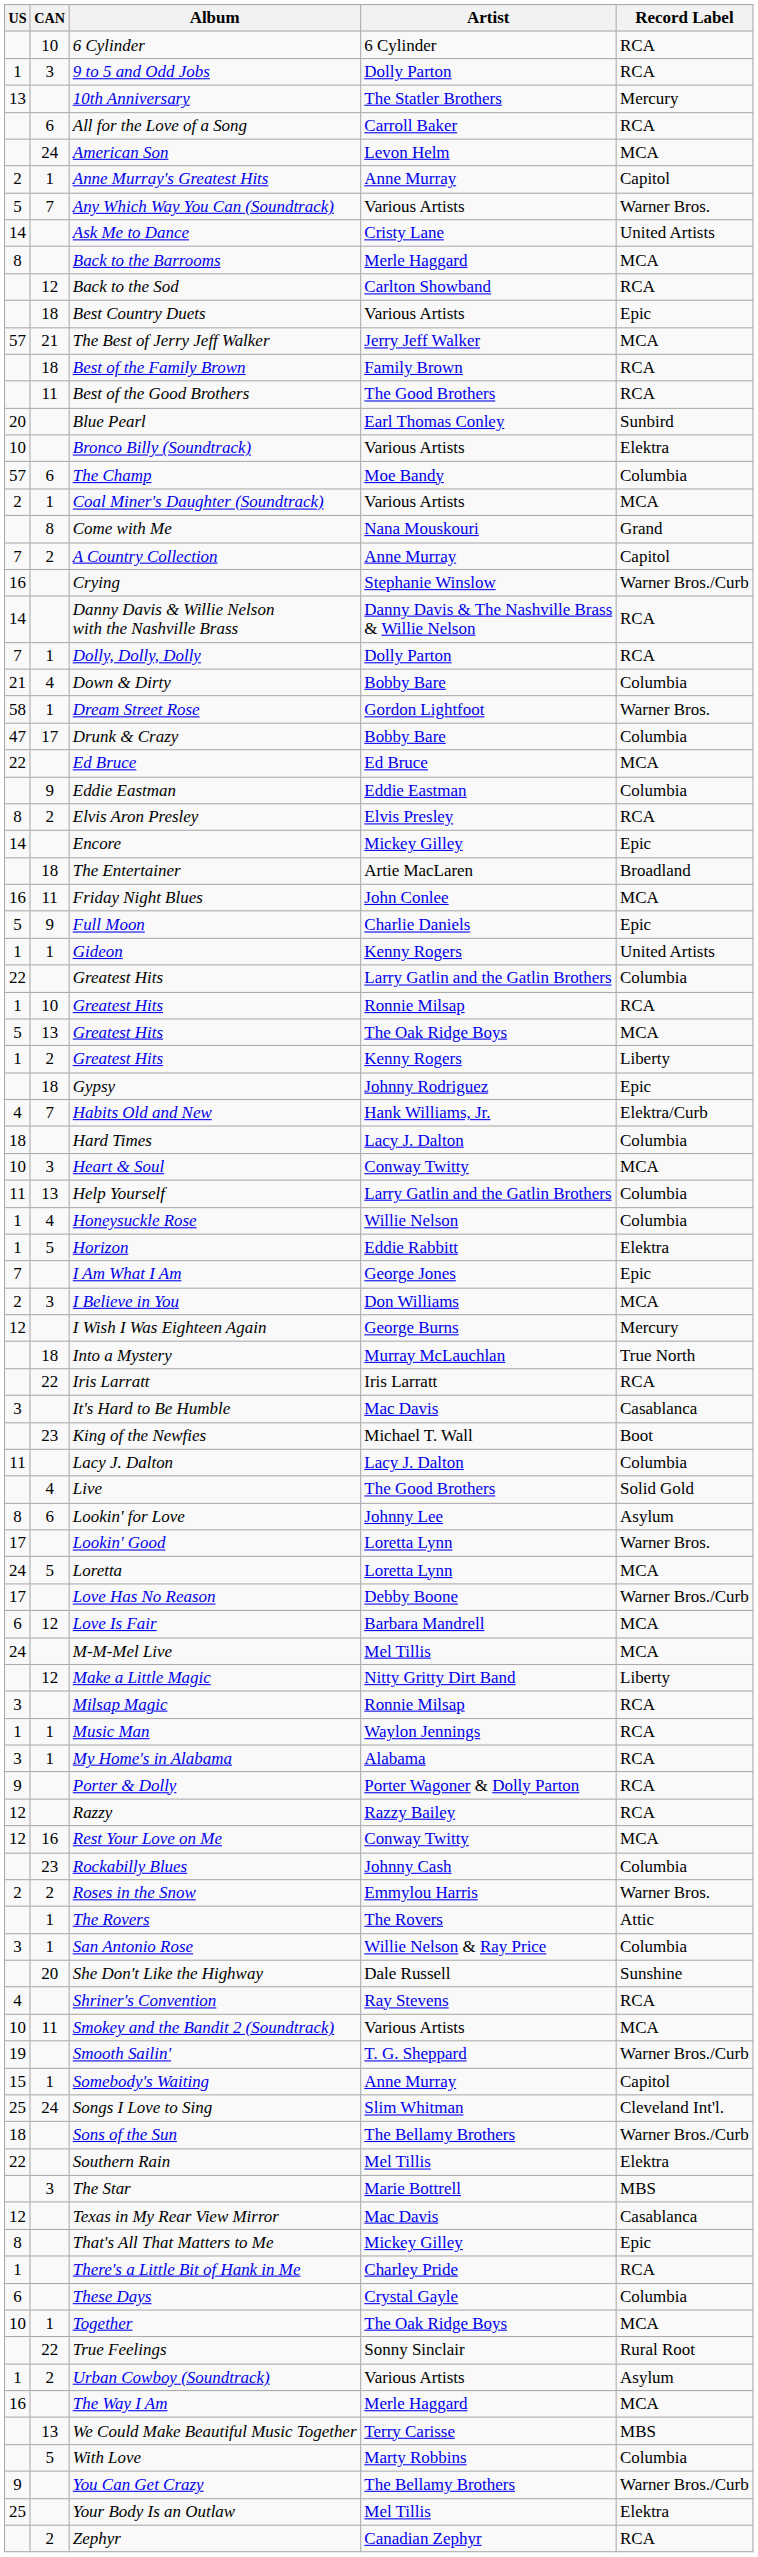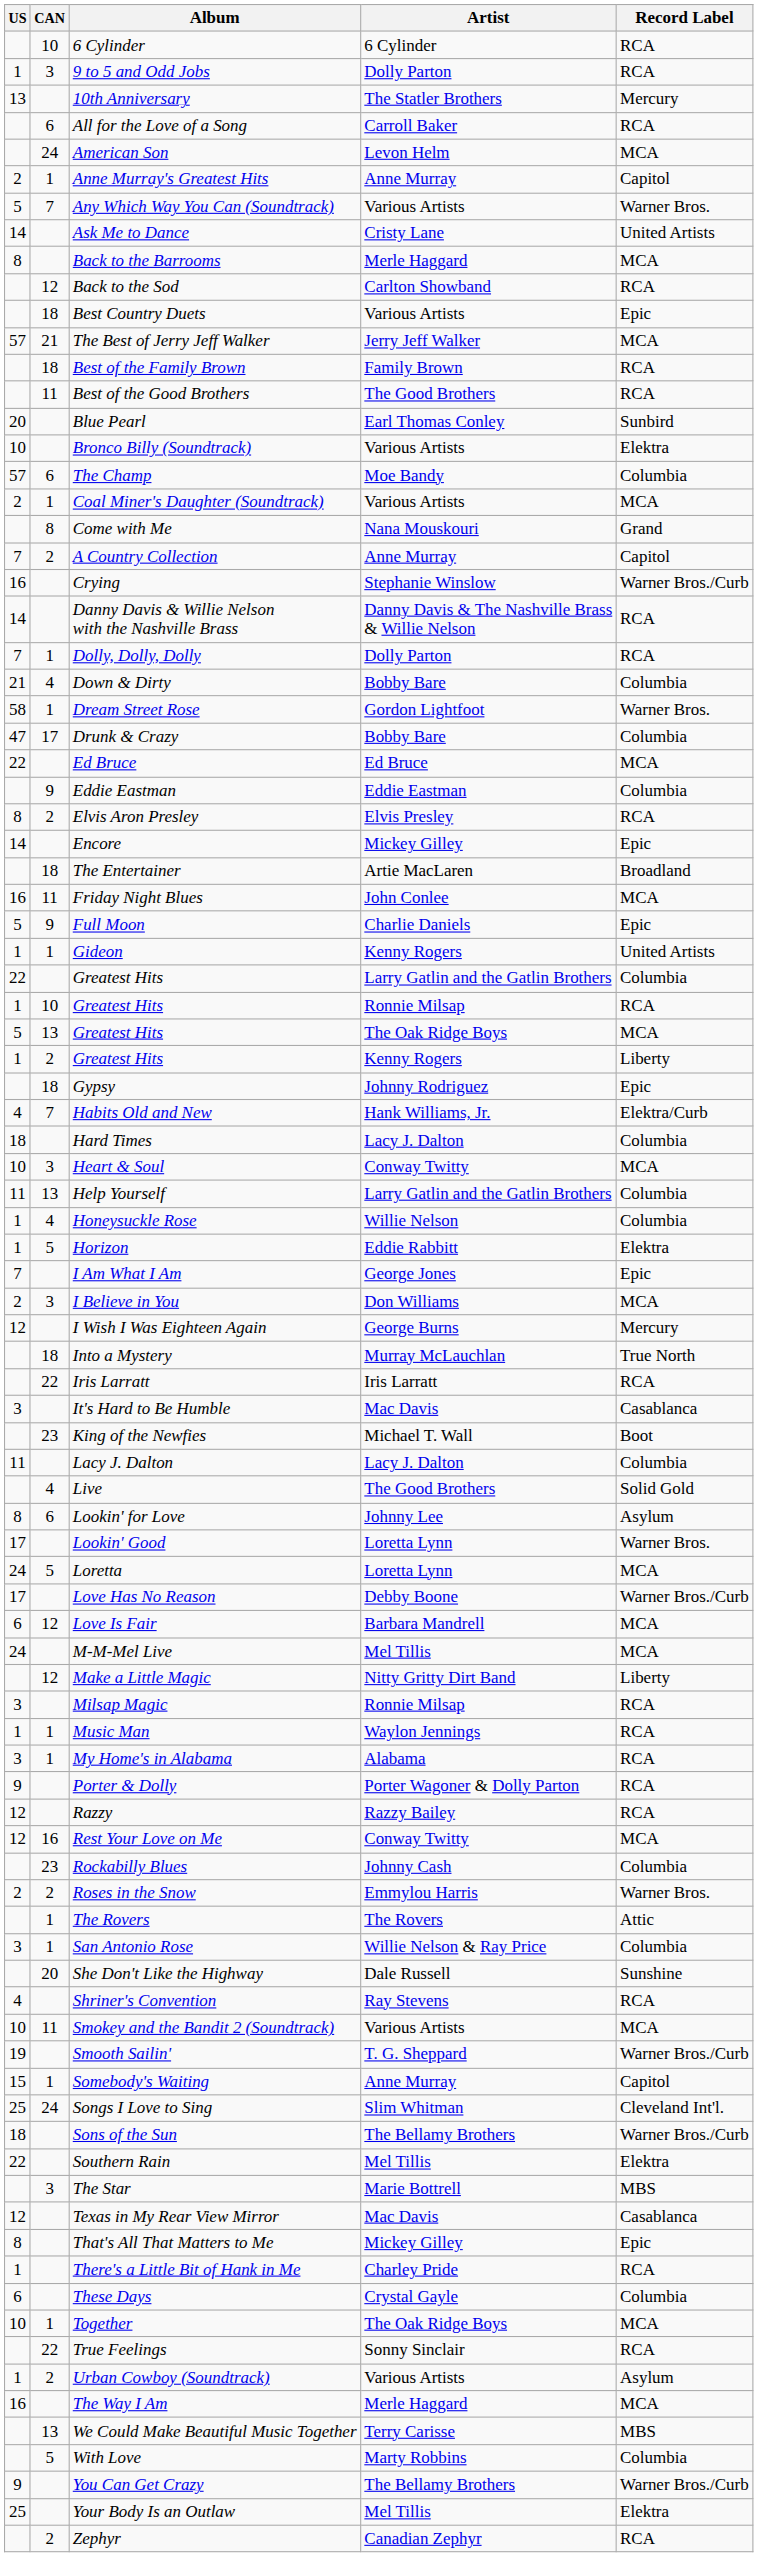 <table class="wikitable sortable">
 <tr>
 <th><small>US</small></th>
 <th><small>CAN</small></th>
 <th>Album</th>
 <th>Artist</th>
 <th>Record Label</th>
 </tr>
 <tr>
 <td align="center"></td>
 <td align="center">10</td>
 <td><em>6 Cylinder</em></td>
 <td>6 Cylinder</td>
 <td>RCA</td>
 </tr>
 <tr>
 <td align="center">1</td>
 <td align="center">3</td>
 <td><em><a href='#'>9 to 5 and Odd Jobs</a></em></td>
 <td><a href='#'>Dolly Parton</a></td>
 <td>RCA</td>
 </tr>
 <tr>
 <td align="center">13</td>
 <td align="center"></td>
 <td><em><a href='#'>10th Anniversary</a></em></td>
 <td><a href='#'>The Statler Brothers</a></td>
 <td>Mercury</td>
 </tr>
 <tr>
 <td align="center"></td>
 <td align="center">6</td>
 <td><em>All for the Love of a Song</em></td>
 <td><a href='#'>Carroll Baker</a></td>
 <td>RCA</td>
 </tr>
 <tr>
 <td align="center"></td>
 <td align="center">24</td>
 <td><em><a href='#'>American Son</a></em></td>
 <td><a href='#'>Levon Helm</a></td>
 <td>MCA</td>
 </tr>
 <tr>
 <td align="center">2</td>
 <td align="center">1</td>
 <td><em><a href='#'>Anne Murray's Greatest Hits</a></em></td>
 <td><a href='#'>Anne Murray</a></td>
 <td>Capitol</td>
 </tr>
 <tr>
 <td align="center">5</td>
 <td align="center">7</td>
 <td><em><a href='#'>Any Which Way You Can (Soundtrack)</a></em></td>
 <td>Various Artists</td>
 <td>Warner Bros.</td>
 </tr>
 <tr>
 <td align="center">14</td>
 <td align="center"></td>
 <td><em><a href='#'>Ask Me to Dance</a></em></td>
 <td><a href='#'>Cristy Lane</a></td>
 <td>United Artists</td>
 </tr>
 <tr>
 <td align="center">8</td>
 <td align="center"></td>
 <td><em><a href='#'>Back to the Barrooms</a></em></td>
 <td><a href='#'>Merle Haggard</a></td>
 <td>MCA</td>
 </tr>
 <tr>
 <td align="center"></td>
 <td align="center">12</td>
 <td><em>Back to the Sod</em></td>
 <td><a href='#'>Carlton Showband</a></td>
 <td>RCA</td>
 </tr>
 <tr>
 <td align="center"></td>
 <td align="center">18</td>
 <td><em>Best Country Duets</em></td>
 <td>Various Artists</td>
 <td>Epic</td>
 </tr>
 <tr>
 <td align="center">57</td>
 <td align="center">21</td>
 <td><em>The Best of Jerry Jeff Walker</em></td>
 <td><a href='#'>Jerry Jeff Walker</a></td>
 <td>MCA</td>
 </tr>
 <tr>
 <td align="center"></td>
 <td align="center">18</td>
 <td><em><a href='#'>Best of the Family Brown</a></em></td>
 <td><a href='#'>Family Brown</a></td>
 <td>RCA</td>
 </tr>
 <tr>
 <td align="center"></td>
 <td align="center">11</td>
 <td><em>Best of the Good Brothers</em></td>
 <td><a href='#'>The Good Brothers</a></td>
 <td>RCA</td>
 </tr>
 <tr>
 <td align="center">20</td>
 <td align="center"></td>
 <td><em>Blue Pearl</em></td>
 <td><a href='#'>Earl Thomas Conley</a></td>
 <td>Sunbird</td>
 </tr>
 <tr>
 <td align="center">10</td>
 <td align="center"></td>
 <td><em><a href='#'>Bronco Billy (Soundtrack)</a></em></td>
 <td>Various Artists</td>
 <td>Elektra</td>
 </tr>
 <tr>
 <td align="center">57</td>
 <td align="center">6</td>
 <td><em><a href='#'>The Champ</a></em></td>
 <td><a href='#'>Moe Bandy</a></td>
 <td>Columbia</td>
 </tr>
 <tr>
 <td align="center">2</td>
 <td align="center">1</td>
 <td><em><a href='#'>Coal Miner's Daughter (Soundtrack)</a></em></td>
 <td>Various Artists</td>
 <td>MCA</td>
 </tr>
 <tr>
 <td align="center"></td>
 <td align="center">8</td>
 <td><em>Come with Me</em></td>
 <td><a href='#'>Nana Mouskouri</a></td>
 <td>Grand</td>
 </tr>
 <tr>
 <td align="center">7</td>
 <td align="center">2</td>
 <td><em><a href='#'>A Country Collection</a></em></td>
 <td><a href='#'>Anne Murray</a></td>
 <td>Capitol</td>
 </tr>
 <tr>
 <td align="center">16</td>
 <td align="center"></td>
 <td><em>Crying</em></td>
 <td><a href='#'>Stephanie Winslow</a></td>
 <td>Warner Bros./Curb</td>
 </tr>
 <tr>
 <td align="center">14</td>
 <td align="center"></td>
 <td><em>Danny Davis & Willie Nelson<br>with the Nashville Brass</em></td>
 <td><a href='#'>Danny Davis & The Nashville Brass</a><br>& <a href='#'>Willie Nelson</a></td>
 <td>RCA</td>
 </tr>
 <tr>
 <td align="center">7</td>
 <td align="center">1</td>
 <td><em><a href='#'>Dolly, Dolly, Dolly</a></em></td>
 <td><a href='#'>Dolly Parton</a></td>
 <td>RCA</td>
 </tr>
 <tr>
 <td align="center">21</td>
 <td align="center">4</td>
 <td><em>Down & Dirty</em></td>
 <td><a href='#'>Bobby Bare</a></td>
 <td>Columbia</td>
 </tr>
 <tr>
 <td align="center">58</td>
 <td align="center">1</td>
 <td><em><a href='#'>Dream Street Rose</a></em></td>
 <td><a href='#'>Gordon Lightfoot</a></td>
 <td>Warner Bros.</td>
 </tr>
 <tr>
 <td align="center">47</td>
 <td align="center">17</td>
 <td><em>Drunk & Crazy</em></td>
 <td><a href='#'>Bobby Bare</a></td>
 <td>Columbia</td>
 </tr>
 <tr>
 <td align="center">22</td>
 <td align="center"></td>
 <td><em><a href='#'>Ed Bruce</a></em></td>
 <td><a href='#'>Ed Bruce</a></td>
 <td>MCA</td>
 </tr>
 <tr>
 <td align="center"></td>
 <td align="center">9</td>
 <td><em>Eddie Eastman</em></td>
 <td><a href='#'>Eddie Eastman</a></td>
 <td>Columbia</td>
 </tr>
 <tr>
 <td align="center">8</td>
 <td align="center">2</td>
 <td><em>Elvis Aron Presley</em></td>
 <td><a href='#'>Elvis Presley</a></td>
 <td>RCA</td>
 </tr>
 <tr>
 <td align="center">14</td>
 <td align="center"></td>
 <td><em>Encore</em></td>
 <td><a href='#'>Mickey Gilley</a></td>
 <td>Epic</td>
 </tr>
 <tr>
 <td align="center"></td>
 <td align="center">18</td>
 <td><em>The Entertainer</em></td>
 <td>Artie MacLaren</td>
 <td>Broadland</td>
 </tr>
 <tr>
 <td align="center">16</td>
 <td align="center">11</td>
 <td><em>Friday Night Blues</em></td>
 <td><a href='#'>John Conlee</a></td>
 <td>MCA</td>
 </tr>
 <tr>
 <td align="center">5</td>
 <td align="center">9</td>
 <td><em><a href='#'>Full Moon</a></em></td>
 <td><a href='#'>Charlie Daniels</a></td>
 <td>Epic</td>
 </tr>
 <tr>
 <td align="center">1</td>
 <td align="center">1</td>
 <td><em><a href='#'>Gideon</a></em></td>
 <td><a href='#'>Kenny Rogers</a></td>
 <td>United Artists</td>
 </tr>
 <tr>
 <td align="center">22</td>
 <td align="center"></td>
 <td><em>Greatest Hits</em></td>
 <td><a href='#'>Larry Gatlin and the Gatlin Brothers</a></td>
 <td>Columbia</td>
 </tr>
 <tr>
 <td align="center">1</td>
 <td align="center">10</td>
 <td><em><a href='#'>Greatest Hits</a></em></td>
 <td><a href='#'>Ronnie Milsap</a></td>
 <td>RCA</td>
 </tr>
 <tr>
 <td align="center">5</td>
 <td align="center">13</td>
 <td><em><a href='#'>Greatest Hits</a></em></td>
 <td><a href='#'>The Oak Ridge Boys</a></td>
 <td>MCA</td>
 </tr>
 <tr>
 <td align="center">1</td>
 <td align="center">2</td>
 <td><em><a href='#'>Greatest Hits</a></em></td>
 <td><a href='#'>Kenny Rogers</a></td>
 <td>Liberty</td>
 </tr>
 <tr>
 <td align="center"></td>
 <td align="center">18</td>
 <td><em>Gypsy</em></td>
 <td><a href='#'>Johnny Rodriguez</a></td>
 <td>Epic</td>
 </tr>
 <tr>
 <td align="center">4</td>
 <td align="center">7</td>
 <td><em><a href='#'>Habits Old and New</a></em></td>
 <td><a href='#'>Hank Williams, Jr.</a></td>
 <td>Elektra/Curb</td>
 </tr>
 <tr>
 <td align="center">18</td>
 <td align="center"></td>
 <td><em>Hard Times</em></td>
 <td><a href='#'>Lacy J. Dalton</a></td>
 <td>Columbia</td>
 </tr>
 <tr>
 <td align="center">10</td>
 <td align="center">3</td>
 <td><em><a href='#'>Heart & Soul</a></em></td>
 <td><a href='#'>Conway Twitty</a></td>
 <td>MCA</td>
 </tr>
 <tr>
 <td align="center">11</td>
 <td align="center">13</td>
 <td><em>Help Yourself</em></td>
 <td><a href='#'>Larry Gatlin and the Gatlin Brothers</a></td>
 <td>Columbia</td>
 </tr>
 <tr>
 <td align="center">1</td>
 <td align="center">4</td>
 <td><em><a href='#'>Honeysuckle Rose</a></em></td>
 <td><a href='#'>Willie Nelson</a></td>
 <td>Columbia</td>
 </tr>
 <tr>
 <td align="center">1</td>
 <td align="center">5</td>
 <td><em><a href='#'>Horizon</a></em></td>
 <td><a href='#'>Eddie Rabbitt</a></td>
 <td>Elektra</td>
 </tr>
 <tr>
 <td align="center">7</td>
 <td align="center"></td>
 <td><em><a href='#'>I Am What I Am</a></em></td>
 <td><a href='#'>George Jones</a></td>
 <td>Epic</td>
 </tr>
 <tr>
 <td align="center">2</td>
 <td align="center">3</td>
 <td><em><a href='#'>I Believe in You</a></em></td>
 <td><a href='#'>Don Williams</a></td>
 <td>MCA</td>
 </tr>
 <tr>
 <td align="center">12</td>
 <td align="center"></td>
 <td><em>I Wish I Was Eighteen Again</em></td>
 <td><a href='#'>George Burns</a></td>
 <td>Mercury</td>
 </tr>
 <tr>
 <td align="center"></td>
 <td align="center">18</td>
 <td><em>Into a Mystery</em></td>
 <td><a href='#'>Murray McLauchlan</a></td>
 <td>True North</td>
 </tr>
 <tr>
 <td align="center"></td>
 <td align="center">22</td>
 <td><em>Iris Larratt</em></td>
 <td>Iris Larratt</td>
 <td>RCA</td>
 </tr>
 <tr>
 <td align="center">3</td>
 <td align="center"></td>
 <td><em>It's Hard to Be Humble</em></td>
 <td><a href='#'>Mac Davis</a></td>
 <td>Casablanca</td>
 </tr>
 <tr>
 <td align="center"></td>
 <td align="center">23</td>
 <td><em>King of the Newfies</em></td>
 <td>Michael T. Wall</td>
 <td>Boot</td>
 </tr>
 <tr>
 <td align="center">11</td>
 <td align="center"></td>
 <td><em>Lacy J. Dalton</em></td>
 <td><a href='#'>Lacy J. Dalton</a></td>
 <td>Columbia</td>
 </tr>
 <tr>
 <td align="center"></td>
 <td align="center">4</td>
 <td><em>Live</em></td>
 <td><a href='#'>The Good Brothers</a></td>
 <td>Solid Gold</td>
 </tr>
 <tr>
 <td align="center">8</td>
 <td align="center">6</td>
 <td><em>Lookin' for Love</em></td>
 <td><a href='#'>Johnny Lee</a></td>
 <td>Asylum</td>
 </tr>
 <tr>
 <td align="center">17</td>
 <td align="center"></td>
 <td><em><a href='#'>Lookin' Good</a></em></td>
 <td><a href='#'>Loretta Lynn</a></td>
 <td>Warner Bros.</td>
 </tr>
 <tr>
 <td align="center">24</td>
 <td align="center">5</td>
 <td><em>Loretta</em></td>
 <td><a href='#'>Loretta Lynn</a></td>
 <td>MCA</td>
 </tr>
 <tr>
 <td align="center">17</td>
 <td align="center"></td>
 <td><em><a href='#'>Love Has No Reason</a></em></td>
 <td><a href='#'>Debby Boone</a></td>
 <td>Warner Bros./Curb</td>
 </tr>
 <tr>
 <td align="center">6</td>
 <td align="center">12</td>
 <td><em><a href='#'>Love Is Fair</a></em></td>
 <td><a href='#'>Barbara Mandrell</a></td>
 <td>MCA</td>
 </tr>
 <tr>
 <td align="center">24</td>
 <td align="center"></td>
 <td><em>M-M-Mel Live</em></td>
 <td><a href='#'>Mel Tillis</a></td>
 <td>MCA</td>
 </tr>
 <tr>
 <td align="center"></td>
 <td align="center">12</td>
 <td><em><a href='#'>Make a Little Magic</a></em></td>
 <td><a href='#'>Nitty Gritty Dirt Band</a></td>
 <td>Liberty</td>
 </tr>
 <tr>
 <td align="center">3</td>
 <td align="center"></td>
 <td><em><a href='#'>Milsap Magic</a></em></td>
 <td><a href='#'>Ronnie Milsap</a></td>
 <td>RCA</td>
 </tr>
 <tr>
 <td align="center">1</td>
 <td align="center">1</td>
 <td><em><a href='#'>Music Man</a></em></td>
 <td><a href='#'>Waylon Jennings</a></td>
 <td>RCA</td>
 </tr>
 <tr>
 <td align="center">3</td>
 <td align="center">1</td>
 <td><em><a href='#'>My Home's in Alabama</a></em></td>
 <td><a href='#'>Alabama</a></td>
 <td>RCA</td>
 </tr>
 <tr>
 <td align="center">9</td>
 <td align="center"></td>
 <td><em><a href='#'>Porter & Dolly</a></em></td>
 <td><a href='#'>Porter Wagoner</a> & <a href='#'>Dolly Parton</a></td>
 <td>RCA</td>
 </tr>
 <tr>
 <td align="center">12</td>
 <td align="center"></td>
 <td><em>Razzy</em></td>
 <td><a href='#'>Razzy Bailey</a></td>
 <td>RCA</td>
 </tr>
 <tr>
 <td align="center">12</td>
 <td align="center">16</td>
 <td><em><a href='#'>Rest Your Love on Me</a></em></td>
 <td><a href='#'>Conway Twitty</a></td>
 <td>MCA</td>
 </tr>
 <tr>
 <td align="center"></td>
 <td align="center">23</td>
 <td><em><a href='#'>Rockabilly Blues</a></em></td>
 <td><a href='#'>Johnny Cash</a></td>
 <td>Columbia</td>
 </tr>
 <tr>
 <td align="center">2</td>
 <td align="center">2</td>
 <td><em><a href='#'>Roses in the Snow</a></em></td>
 <td><a href='#'>Emmylou Harris</a></td>
 <td>Warner Bros.</td>
 </tr>
 <tr>
 <td align="center"></td>
 <td align="center">1</td>
 <td><em><a href='#'>The Rovers</a></em></td>
 <td><a href='#'>The Rovers</a></td>
 <td>Attic</td>
 </tr>
 <tr>
 <td align="center">3</td>
 <td align="center">1</td>
 <td><em><a href='#'>San Antonio Rose</a></em></td>
 <td><a href='#'>Willie Nelson</a> & <a href='#'>Ray Price</a></td>
 <td>Columbia</td>
 </tr>
 <tr>
 <td align="center"></td>
 <td align="center">20</td>
 <td><em>She Don't Like the Highway</em></td>
 <td>Dale Russell</td>
 <td>Sunshine</td>
 </tr>
 <tr>
 <td align="center">4</td>
 <td align="center"></td>
 <td><em><a href='#'>Shriner's Convention</a></em></td>
 <td><a href='#'>Ray Stevens</a></td>
 <td>RCA</td>
 </tr>
 <tr>
 <td align="center">10</td>
 <td align="center">11</td>
 <td><em><a href='#'>Smokey and the Bandit 2 (Soundtrack)</a></em></td>
 <td>Various Artists</td>
 <td>MCA</td>
 </tr>
 <tr>
 <td align="center">19</td>
 <td align="center"></td>
 <td><em><a href='#'>Smooth Sailin'</a></em></td>
 <td><a href='#'>T. G. Sheppard</a></td>
 <td>Warner Bros./Curb</td>
 </tr>
 <tr>
 <td align="center">15</td>
 <td align="center">1</td>
 <td><em><a href='#'>Somebody's Waiting</a></em></td>
 <td><a href='#'>Anne Murray</a></td>
 <td>Capitol</td>
 </tr>
 <tr>
 <td align="center">25</td>
 <td align="center">24</td>
 <td><em>Songs I Love to Sing</em></td>
 <td><a href='#'>Slim Whitman</a></td>
 <td>Cleveland Int'l.</td>
 </tr>
 <tr>
 <td align="center">18</td>
 <td align="center"></td>
 <td><em><a href='#'>Sons of the Sun</a></em></td>
 <td><a href='#'>The Bellamy Brothers</a></td>
 <td>Warner Bros./Curb</td>
 </tr>
 <tr>
 <td align="center">22</td>
 <td align="center"></td>
 <td><em>Southern Rain</em></td>
 <td><a href='#'>Mel Tillis</a></td>
 <td>Elektra</td>
 </tr>
 <tr>
 <td align="center"></td>
 <td align="center">3</td>
 <td><em>The Star</em></td>
 <td><a href='#'>Marie Bottrell</a></td>
 <td>MBS</td>
 </tr>
 <tr>
 <td align="center">12</td>
 <td align="center"></td>
 <td><em>Texas in My Rear View Mirror</em></td>
 <td><a href='#'>Mac Davis</a></td>
 <td>Casablanca</td>
 </tr>
 <tr>
 <td align="center">8</td>
 <td align="center"></td>
 <td><em>That's All That Matters to Me</em></td>
 <td><a href='#'>Mickey Gilley</a></td>
 <td>Epic</td>
 </tr>
 <tr>
 <td align="center">1</td>
 <td align="center"></td>
 <td><em><a href='#'>There's a Little Bit of Hank in Me</a></em></td>
 <td><a href='#'>Charley Pride</a></td>
 <td>RCA</td>
 </tr>
 <tr>
 <td align="center">6</td>
 <td align="center"></td>
 <td><em><a href='#'>These Days</a></em></td>
 <td><a href='#'>Crystal Gayle</a></td>
 <td>Columbia</td>
 </tr>
 <tr>
 <td align="center">10</td>
 <td align="center">1</td>
 <td><em><a href='#'>Together</a></em></td>
 <td><a href='#'>The Oak Ridge Boys</a></td>
 <td>MCA</td>
 </tr>
 <tr>
 <td align="center"></td>
 <td align="center">22</td>
 <td><em>True Feelings</em></td>
 <td>Sonny Sinclair</td>
-<td>Rural Root</td>
+<td>RCA</td>
 </tr>
 <tr>
 <td align="center">1</td>
 <td align="center">2</td>
 <td><em><a href='#'>Urban Cowboy (Soundtrack)</a></em></td>
 <td>Various Artists</td>
 <td>Asylum</td>
 </tr>
 <tr>
 <td align="center">16</td>
 <td align="center"></td>
 <td><em><a href='#'>The Way I Am</a></em></td>
 <td><a href='#'>Merle Haggard</a></td>
 <td>MCA</td>
 </tr>
 <tr>
 <td align="center"></td>
 <td align="center">13</td>
 <td><em>We Could Make Beautiful Music Together</em></td>
 <td><a href='#'>Terry Carisse</a></td>
 <td>MBS</td>
 </tr>
 <tr>
 <td align="center"></td>
 <td align="center">5</td>
 <td><em>With Love</em></td>
 <td><a href='#'>Marty Robbins</a></td>
 <td>Columbia</td>
 </tr>
 <tr>
 <td align="center">9</td>
 <td align="center"></td>
 <td><em><a href='#'>You Can Get Crazy</a></em></td>
 <td><a href='#'>The Bellamy Brothers</a></td>
 <td>Warner Bros./Curb</td>
 </tr>
 <tr>
 <td align="center">25</td>
 <td align="center"></td>
 <td><em>Your Body Is an Outlaw</em></td>
 <td><a href='#'>Mel Tillis</a></td>
 <td>Elektra</td>
 </tr>
 <tr>
 <td align="center"></td>
 <td align="center">2</td>
 <td><em>Zephyr</em></td>
 <td><a href='#'>Canadian Zephyr</a></td>
 <td>RCA</td>
 </tr>
 </table>
